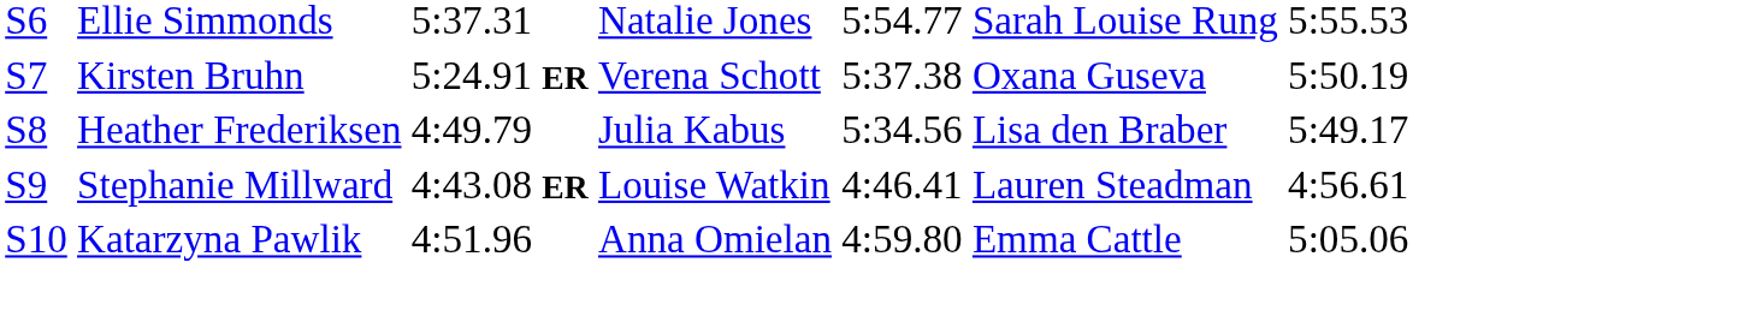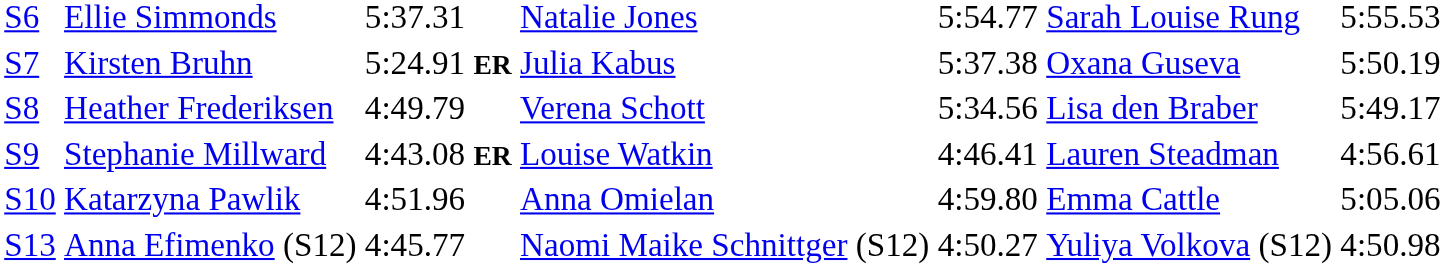 <table>
 <tr>
 <td><a href='#'>S6</a></td>
 <td><a href='#'>Ellie Simmonds</a><br></td>
 <td>5:37.31</td>
 <td><a href='#'>Natalie Jones</a><br></td>
 <td>5:54.77</td>
 <td><a href='#'>Sarah Louise Rung</a><br></td>
 <td>5:55.53</td>
 </tr>
 <tr>
 <td><a href='#'>S7</a></td>
 <td><a href='#'>Kirsten Bruhn</a><br></td>
 <td>5:24.91 <small><strong>ER</strong></small></td>
-<td><a href='#'>Verena Schott</a><br></td>
+<td><a href='#'>Julia Kabus</a><br></td>
 <td>5:37.38</td>
 <td><a href='#'>Oxana Guseva</a><br></td>
 <td>5:50.19</td>
 </tr>
 <tr>
 <td><a href='#'>S8</a></td>
 <td><a href='#'>Heather Frederiksen</a><br></td>
 <td>4:49.79</td>
-<td><a href='#'>Julia Kabus</a><br></td>
+<td><a href='#'>Verena Schott</a><br></td>
 <td>5:34.56</td>
 <td><a href='#'>Lisa den Braber</a><br></td>
 <td>5:49.17</td>
 </tr>
 <tr>
 <td><a href='#'>S9</a></td>
 <td><a href='#'>Stephanie Millward</a><br></td>
 <td>4:43.08 <small><strong>ER</strong></small></td>
 <td><a href='#'>Louise Watkin</a><br></td>
 <td>4:46.41</td>
 <td><a href='#'>Lauren Steadman</a><br></td>
 <td>4:56.61</td>
 </tr>
 <tr>
 <td><a href='#'>S10</a></td>
 <td><a href='#'>Katarzyna Pawlik</a><br></td>
 <td>4:51.96</td>
 <td><a href='#'>Anna Omielan</a><br></td>
 <td>4:59.80</td>
 <td><a href='#'>Emma Cattle</a><br></td>
 <td>5:05.06</td>
 </tr>
+<tr>
+<td><a href='#'>S13</a></td>
+<td><a href='#'>Anna Efimenko</a> (S12)<br></td>
+<td>4:45.77</td>
+<td><a href='#'>Naomi Maike Schnittger</a> (S12)<br></td>
+<td>4:50.27</td>
+<td><a href='#'>Yuliya Volkova</a> (S12)<br></td>
+<td>4:50.98</td>
+</tr>
 </table>
